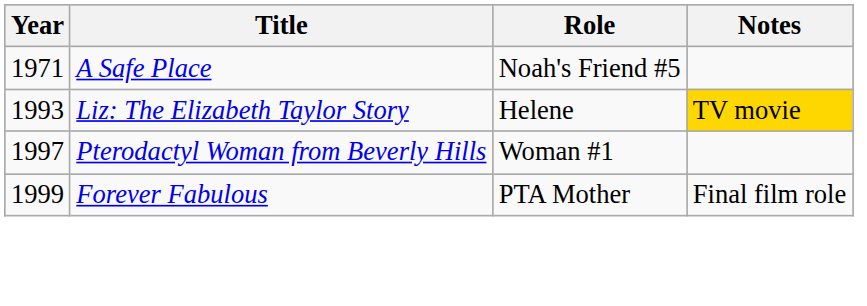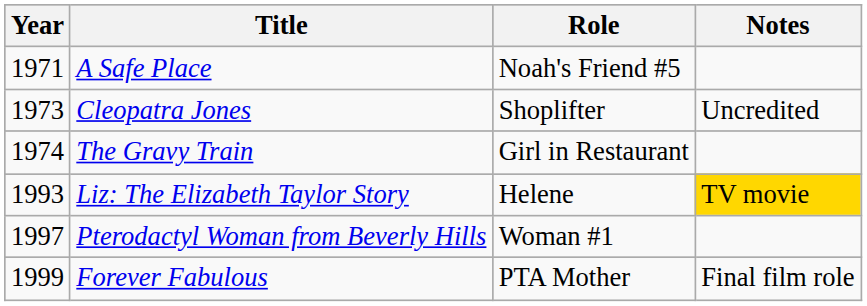 <table class="wikitable">
 <tr>
 <th>Year</th>
 <th>Title</th>
 <th>Role</th>
 <th>Notes</th>
 </tr>
 <tr>
 <td>1971</td>
 <td><em><a href='#'>A Safe Place</a></em></td>
 <td>Noah's Friend #5</td>
+<td></td>
+</tr>
+<tr>
+<td>1973</td>
+<td><em><a href='#'>Cleopatra Jones</a></em></td>
+<td>Shoplifter</td>
+<td>Uncredited</td>
+</tr>
+<tr>
+<td>1974</td>
+<td><em><a href='#'>The Gravy Train</a></em></td>
+<td>Girl in Restaurant</td>
 <td></td>
 </tr>
 <tr>
 <td>1993</td>
 <td><em><a href='#'>Liz: The Elizabeth Taylor Story</a></em></td>
 <td>Helene</td>
 <td style="background: gold;">TV movie</td>
 </tr>
 <tr>
 <td>1997</td>
 <td><em><a href='#'>Pterodactyl Woman from Beverly Hills</a></em></td>
 <td>Woman #1</td>
 <td></td>
 </tr>
 <tr>
 <td>1999</td>
 <td><em><a href='#'>Forever Fabulous</a></em></td>
 <td>PTA Mother</td>
 <td>Final film role</td>
 </tr>
 </table>
